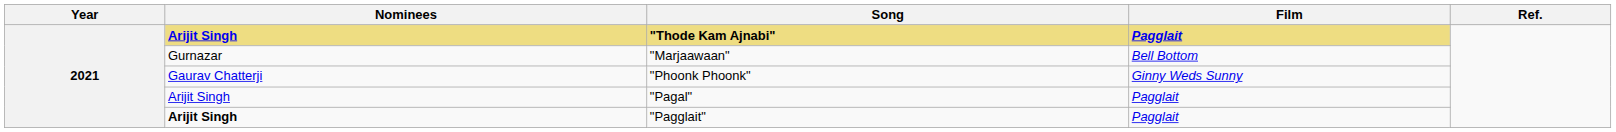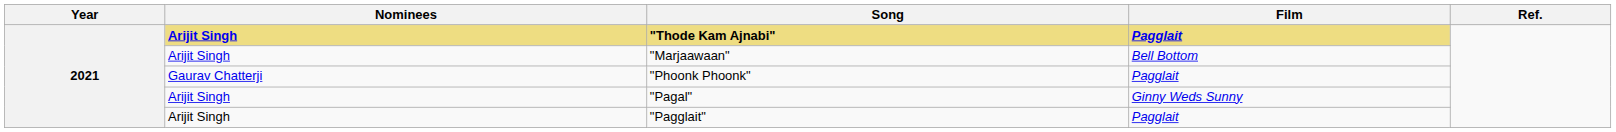 <table class="wikitable" style="width:100%">
 <tr bgcolor="#bebebe">
 <th style="width:10%">Year</th>
 <th style="width:30%">Nominees</th>
 <th style="width:30%">Song</th>
 <th style="width:20%">Film</th>
 <th style="width:10%">Ref.</th>
 </tr>
 <tr>
 <th scope="row" rowspan="5" style="text-align:center"><strong>2021<br></strong></th>
 <td style="background:#EEDD82"><strong><a href='#'>Arijit Singh</a></strong></td>
 <td style="background:#EEDD82"><strong>"Thode Kam Ajnabi"</strong></td>
 <td style="background:#EEDD82"><strong><em><a href='#'>Pagglait</a></em></strong></td>
 <td rowspan="5" style="text-align:center"></td>
 </tr>
 <tr>
-<td>Gurnazar</td>
+<td><a href='#'>Arijit Singh</a></td>
 <td>"Marjaawaan"</td>
 <td><em><a href='#'>Bell Bottom</a></em></td>
 </tr>
 <tr>
 <td><a href='#'>Gaurav Chatterji</a></td>
 <td>"Phoonk Phoonk"</td>
-<td><em><a href='#'>Ginny Weds Sunny</a></em></td>
+<td><em><a href='#'>Pagglait</a></em></td>
 </tr>
 <tr>
 <td><a href='#'>Arijit Singh</a></td>
 <td>"Pagal"</td>
-<td><em><a href='#'>Pagglait</a></em></td>
+<td><em><a href='#'>Ginny Weds Sunny</a></em></td>
 </tr>
 <tr>
-<td><strong>Arijit Singh</strong></td>
+<td>Arijit Singh</td>
 <td>"Pagglait"</td>
 <td><em><a href='#'>Pagglait</a></em></td>
 </tr>
 </table>
